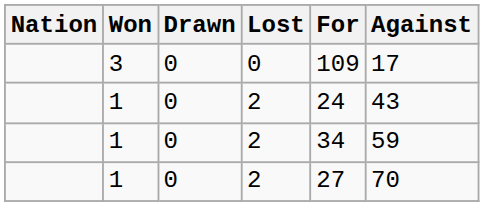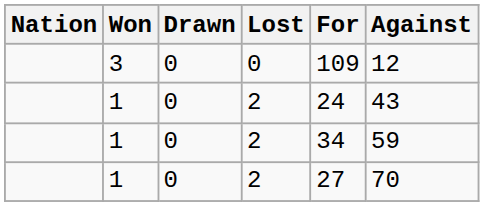 <table class="wikitable">
 <tr>
 <th>Nation</th>
 <th>Won</th>
 <th>Drawn</th>
 <th>Lost</th>
 <th>For</th>
 <th>Against</th>
 </tr>
 <tr>
 <td></td>
 <td>3</td>
 <td>0</td>
 <td>0</td>
 <td>109</td>
-<td>17</td>
+<td>12</td>
 </tr>
 <tr>
 <td></td>
 <td>1</td>
 <td>0</td>
 <td>2</td>
 <td>24</td>
 <td>43</td>
 </tr>
 <tr>
 <td></td>
 <td>1</td>
 <td>0</td>
 <td>2</td>
 <td>34</td>
 <td>59</td>
 </tr>
 <tr>
 <td></td>
 <td>1</td>
 <td>0</td>
 <td>2</td>
 <td>27</td>
 <td>70</td>
 </tr>
 </table>
